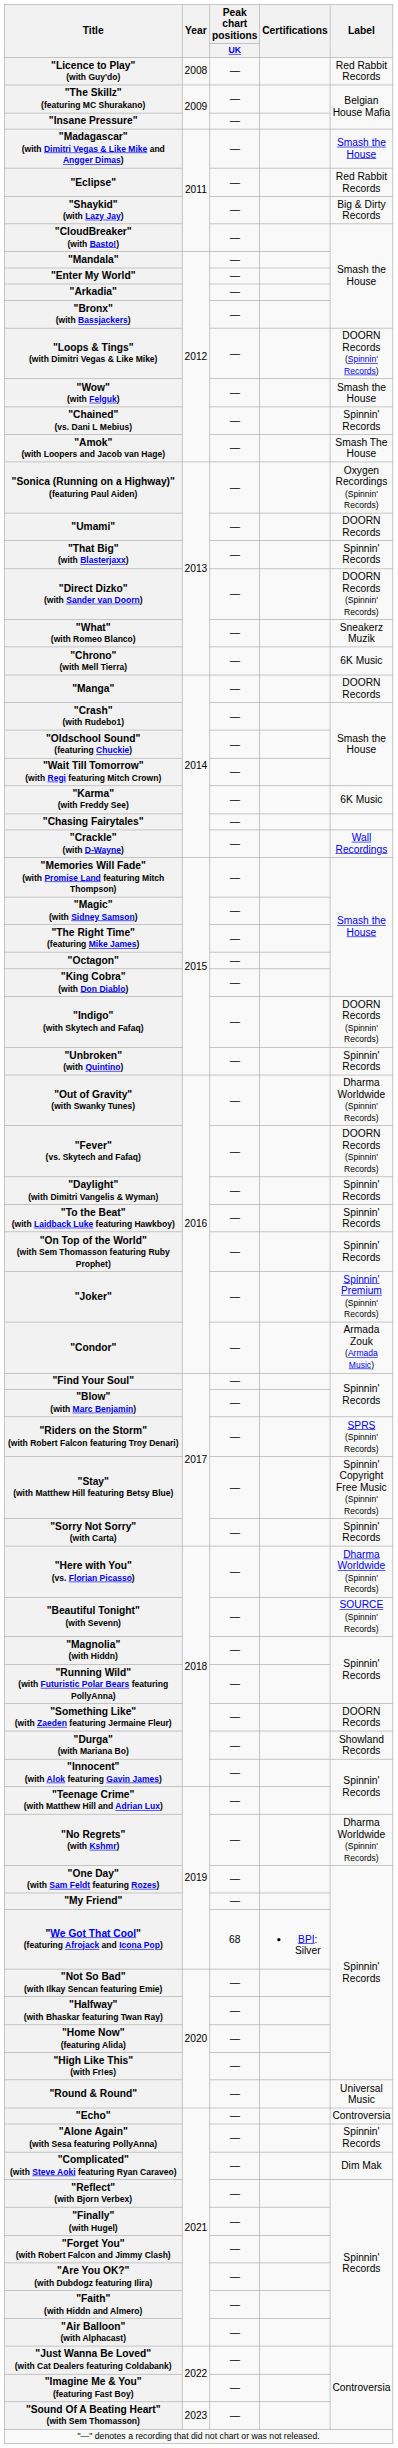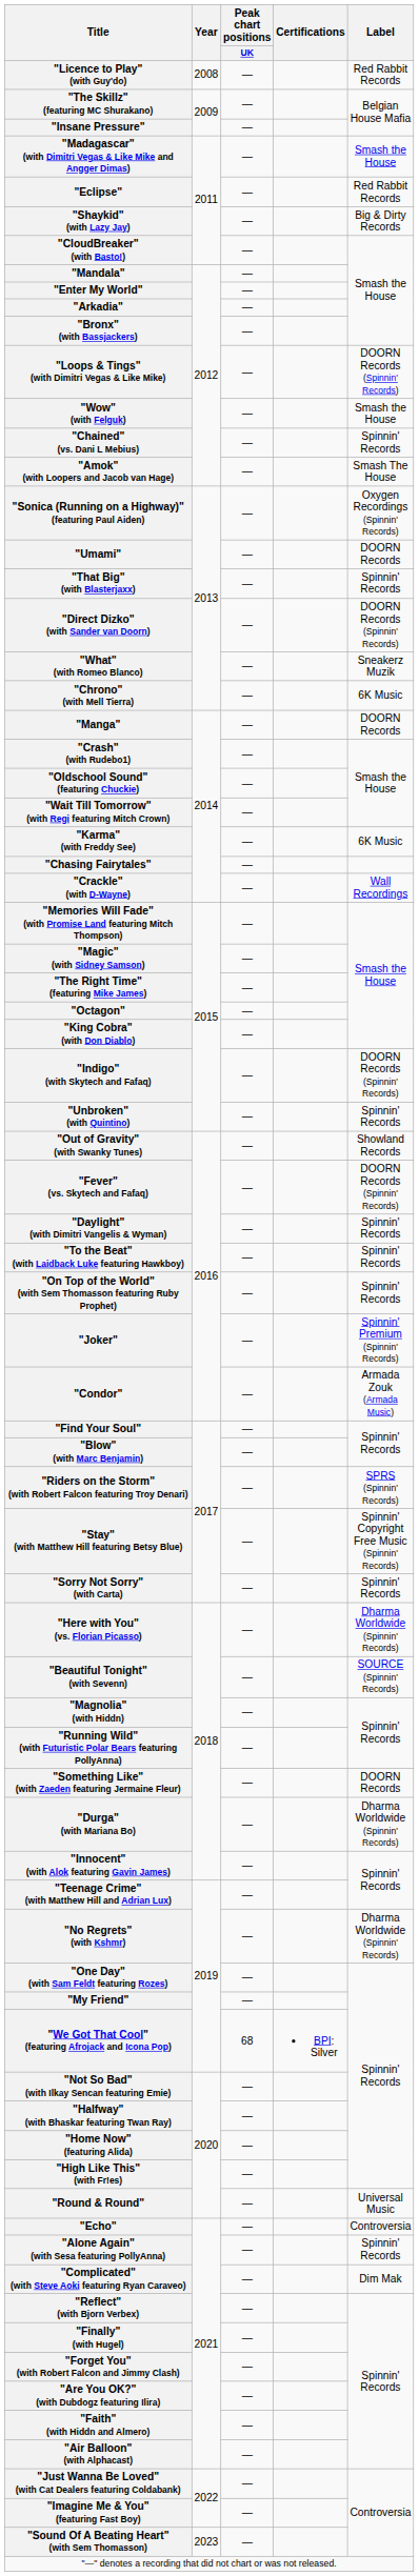 <table class="wikitable plainrowheaders" style="text-align:center;">
 <tr>
 <th scope="col" rowspan="2" style="width:20em;">Title</th>
 <th scope="col" rowspan="2" style="width:1em;">Year</th>
 <th scope="col" colspan="1">Peak chart positions</th>
 <th scope="col" rowspan="2">Certifications</th>
 <th scope="col" rowspan="2">Label</th>
 </tr>
 <tr>
 <th scope="col" style="width:3em;font-size:85%;"><a href='#'>UK</a><br></th>
 </tr>
 <tr>
 <th scope="row">"Licence to Play"<br><small>(with Guy'do)</small></th>
 <td>2008</td>
 <td>—</td>
 <td></td>
 <td>Red Rabbit Records</td>
 </tr>
 <tr>
 <th scope="row">"The Skillz"<br><small>(featuring MC Shurakano)</small></th>
 <td rowspan="2">2009</td>
 <td>—</td>
 <td></td>
 <td rowspan="2">Belgian House Mafia</td>
 </tr>
 <tr>
 <th scope="row">"Insane Pressure"</th>
 <td>—</td>
 <td></td>
 </tr>
 <tr>
 <th scope="row">"Madagascar"<br><small>(with <a href='#'>Dimitri Vegas & Like Mike</a> and <a href='#'>Angger Dimas</a>)</small></th>
 <td rowspan="4">2011</td>
 <td>—</td>
 <td></td>
 <td><a href='#'>Smash the House</a></td>
 </tr>
 <tr>
 <th scope="row">"Eclipse"</th>
 <td>—</td>
 <td></td>
 <td>Red Rabbit Records</td>
 </tr>
 <tr>
 <th scope="row">"Shaykid"<br><small>(with <a href='#'>Lazy Jay</a>)</small></th>
 <td>—</td>
 <td></td>
 <td>Big & Dirty Records</td>
 </tr>
 <tr>
 <th scope="row">"CloudBreaker"<br><small>(with <a href='#'>Basto!</a>)</small></th>
 <td>—</td>
 <td></td>
 <td rowspan="5">Smash the House</td>
 </tr>
 <tr>
 <th scope="row">"Mandala"</th>
 <td rowspan="8">2012</td>
 <td>—</td>
 <td></td>
 </tr>
 <tr>
 <th scope="row">"Enter My World"</th>
 <td>—</td>
 <td></td>
 </tr>
 <tr>
 <th scope="row">"Arkadia"</th>
 <td>—</td>
 <td></td>
 </tr>
 <tr>
 <th scope="row">"Bronx"<br><small>(with <a href='#'>Bassjackers</a>)</small></th>
 <td>—</td>
 <td></td>
 </tr>
 <tr>
 <th scope="row">"Loops & Tings"<br><small>(with Dimitri Vegas & Like Mike)</small></th>
 <td>—</td>
 <td></td>
 <td>DOORN Records <small>(<a href='#'>Spinnin' Records</a>)</small></td>
 </tr>
 <tr>
 <th scope="row">"Wow"<br><small>(with <a href='#'>Felguk</a>)</small></th>
 <td>—</td>
 <td></td>
 <td>Smash the House</td>
 </tr>
 <tr>
 <th scope="row">"Chained"<br><small>(vs. Dani L Mebius)</small></th>
 <td>—</td>
 <td></td>
 <td>Spinnin' Records</td>
 </tr>
 <tr>
 <th scope="row">"Amok"<br><small>(with Loopers and Jacob van Hage)</small></th>
 <td>—</td>
 <td></td>
 <td>Smash The House</td>
 </tr>
 <tr>
 <th scope="row">"Sonica (Running on a Highway)"<br><small>(featuring Paul Aiden)</small></th>
 <td rowspan="6">2013</td>
 <td>—</td>
 <td></td>
 <td>Oxygen Recordings <small>(Spinnin' Records)</small></td>
 </tr>
 <tr>
 <th scope="row">"Umami"</th>
 <td>—</td>
 <td></td>
 <td>DOORN Records</td>
 </tr>
 <tr>
 <th scope="row">"That Big"<br><small>(with <a href='#'>Blasterjaxx</a>)</small></th>
 <td>—</td>
 <td></td>
 <td>Spinnin' Records</td>
 </tr>
 <tr>
 <th scope="row">"Direct Dizko"<br><small>(with <a href='#'>Sander van Doorn</a>)</small></th>
 <td>—</td>
 <td></td>
 <td>DOORN Records <small>(Spinnin' Records)</small></td>
 </tr>
 <tr>
 <th scope="row">"What"<br><small>(with Romeo Blanco)</small></th>
 <td>—</td>
 <td></td>
 <td>Sneakerz Muzik</td>
 </tr>
 <tr>
 <th scope="row">"Chrono"<br><small>(with Mell Tierra)</small></th>
 <td>—</td>
 <td></td>
 <td>6K Music</td>
 </tr>
 <tr>
 <th scope="row">"Manga"</th>
 <td rowspan="7">2014</td>
 <td>—</td>
 <td></td>
 <td>DOORN Records</td>
 </tr>
 <tr>
 <th scope="row">"Crash"<br><small>(with Rudebo1)</small></th>
 <td>—</td>
 <td></td>
 <td rowspan="3">Smash the House</td>
 </tr>
 <tr>
 <th scope="row">"Oldschool Sound"<br><small>(featuring <a href='#'>Chuckie</a>)</small></th>
 <td>—</td>
 <td></td>
 </tr>
 <tr>
 <th scope="row">"Wait Till Tomorrow"<br><small>(with <a href='#'>Regi</a> featuring Mitch Crown)</small></th>
 <td>—</td>
 <td></td>
 </tr>
 <tr>
 <th scope="row">"Karma"<br><small>(with Freddy See)</small></th>
 <td>—</td>
 <td></td>
 <td>6K Music</td>
 </tr>
 <tr>
 <th scope="row">"Chasing Fairytales"</th>
 <td>—</td>
 <td></td>
 <td></td>
 </tr>
 <tr>
 <th scope="row">"Crackle"<br><small>(with <a href='#'>D-Wayne</a>)</small></th>
 <td>—</td>
 <td></td>
 <td><a href='#'>Wall Recordings</a></td>
 </tr>
 <tr>
 <th scope="row">"Memories Will Fade"<br><small>(with <a href='#'>Promise Land</a> featuring Mitch Thompson)</small></th>
 <td rowspan="7">2015</td>
 <td>—</td>
 <td></td>
 <td rowspan="5"><a href='#'>Smash the House</a></td>
 </tr>
 <tr>
 <th scope="row">"Magic"<br><small>(with <a href='#'>Sidney Samson</a>)</small></th>
 <td>—</td>
 <td></td>
 </tr>
 <tr>
 <th scope="row">"The Right Time"<br><small>(featuring <a href='#'>Mike James</a>)</small></th>
 <td>—</td>
 <td></td>
 </tr>
 <tr>
 <th scope="row">"Octagon"</th>
 <td>—</td>
 <td></td>
 </tr>
 <tr>
 <th scope="row">"King Cobra"<br><small>(with <a href='#'>Don Diablo</a>)</small></th>
 <td>—</td>
 <td></td>
 </tr>
 <tr>
 <th scope="row">"Indigo"<br><small>(with Skytech and Fafaq)</small></th>
 <td>—</td>
 <td></td>
 <td>DOORN Records <small>(Spinnin' Records)</small></td>
 </tr>
 <tr>
 <th scope="row">"Unbroken"<br><small>(with <a href='#'>Quintino</a>)</small></th>
 <td>—</td>
 <td></td>
 <td>Spinnin' Records</td>
 </tr>
 <tr>
 <th scope="row">"Out of Gravity"<br><small>(with Swanky Tunes)</small></th>
 <td rowspan="7">2016</td>
 <td>—</td>
 <td></td>
-<td>Dharma Worldwide <small>(Spinnin' Records)</small></td>
+<td>Showland Records</td>
 </tr>
 <tr>
 <th scope="row">"Fever"<br><small>(vs. Skytech and Fafaq)</small></th>
 <td>—</td>
 <td></td>
 <td>DOORN Records <small>(Spinnin' Records)</small></td>
 </tr>
 <tr>
 <th scope="row">"Daylight"<br><small>(with Dimitri Vangelis & Wyman)</small></th>
 <td>—</td>
 <td></td>
 <td>Spinnin' Records</td>
 </tr>
 <tr>
 <th scope="row">"To the Beat"<br><small>(with <a href='#'>Laidback Luke</a> featuring Hawkboy)</small></th>
 <td>—</td>
 <td></td>
 <td>Spinnin' Records</td>
 </tr>
 <tr>
 <th scope="row">"On Top of the World" <br><small>(with Sem Thomasson featuring Ruby Prophet)</small></th>
 <td>—</td>
 <td></td>
 <td>Spinnin' Records</td>
 </tr>
 <tr>
 <th scope="row">"Joker"</th>
 <td>—</td>
 <td></td>
 <td><a href='#'>Spinnin' Premium</a> <small>(Spinnin' Records)</small></td>
 </tr>
 <tr>
 <th scope="row">"Condor"</th>
 <td>—</td>
 <td></td>
 <td>Armada Zouk <small>(<a href='#'>Armada Music</a>)</small></td>
 </tr>
 <tr>
 <th scope="row">"Find Your Soul"</th>
 <td rowspan="5">2017</td>
 <td>—</td>
 <td></td>
 <td rowspan="2">Spinnin' Records</td>
 </tr>
 <tr>
 <th scope="row">"Blow" <br><small>(with <a href='#'>Marc Benjamin</a>)</small></th>
 <td>—</td>
 <td></td>
 </tr>
 <tr>
 <th scope="row">"Riders on the Storm" <br><small>(with Robert Falcon featuring Troy Denari)</small></th>
 <td>—</td>
 <td></td>
 <td><a href='#'>SPRS</a> <small>(Spinnin' Records)</small></td>
 </tr>
 <tr>
 <th scope="row">"Stay" <br><small>(with Matthew Hill featuring Betsy Blue)</small></th>
 <td>—</td>
 <td></td>
 <td>Spinnin' Copyright Free Music <small>(Spinnin' Records)</small></td>
 </tr>
 <tr>
 <th scope="row">"Sorry Not Sorry" <br><small>(with Carta)</small></th>
 <td>—</td>
 <td></td>
 <td>Spinnin' Records</td>
 </tr>
 <tr>
 <th scope="row">"Here with You" <br><small>(vs. <a href='#'>Florian Picasso</a>)</small></th>
 <td rowspan="7">2018</td>
 <td>—</td>
 <td></td>
 <td><a href='#'>Dharma Worldwide</a> <small>(Spinnin' Records)</small></td>
 </tr>
 <tr>
 <th scope="row">"Beautiful Tonight"<br><small>(with Sevenn)</small></th>
 <td>—</td>
 <td></td>
 <td><a href='#'>SOURCE</a> <small>(Spinnin' Records)</small></td>
 </tr>
 <tr>
 <th scope="row">"Magnolia"<br><small>(with Hiddn)</small></th>
 <td>—</td>
 <td></td>
 <td rowspan="2">Spinnin' Records</td>
 </tr>
 <tr>
 <th scope="row">"Running Wild" <br><small>(with <a href='#'>Futuristic Polar Bears</a> featuring PollyAnna)</small></th>
 <td>—</td>
 <td></td>
 </tr>
 <tr>
 <th scope="row">"Something Like" <br><small>(with <a href='#'>Zaeden</a> featuring Jermaine Fleur) </small></th>
 <td>—</td>
 <td></td>
 <td>DOORN Records</td>
 </tr>
 <tr>
 <th scope="row">"Durga" <br><small>(with Mariana Bo)</small></th>
 <td>—</td>
 <td></td>
-<td>Showland Records</td>
+<td>Dharma Worldwide <small>(Spinnin' Records)</small></td>
 </tr>
 <tr>
 <th scope="row">"Innocent" <br><small>(with <a href='#'>Alok</a> featuring <a href='#'>Gavin James</a>)</small></th>
 <td>—</td>
 <td></td>
 <td rowspan="2">Spinnin' Records</td>
 </tr>
 <tr>
 <th scope="row">"Teenage Crime" <br><small>(with Matthew Hill and <a href='#'>Adrian Lux</a>)</small></th>
 <td rowspan="5">2019</td>
 <td>—</td>
 <td></td>
 </tr>
 <tr>
 <th scope="row">"No Regrets" <br><small>(with <a href='#'>Kshmr</a>)</small></th>
 <td>—</td>
 <td></td>
 <td>Dharma Worldwide <small>(Spinnin' Records)</small></td>
 </tr>
 <tr>
 <th scope="row">"One Day" <br><small>(with <a href='#'>Sam Feldt</a> featuring <a href='#'>Rozes</a>)</small></th>
 <td>—</td>
 <td></td>
 <td rowspan="7">Spinnin' Records</td>
 </tr>
 <tr>
 <th scope="row">"My Friend"</th>
 <td>—</td>
 <td></td>
 </tr>
 <tr>
 <th scope="row">"<a href='#'>We Got That Cool</a>" <br><small>(featuring <a href='#'>Afrojack</a> and <a href='#'>Icona Pop</a>)</small></th>
 <td>68</td>
 <td><br><ul><li><a href='#'>BPI</a>: Silver</li></ul></td>
 </tr>
 <tr>
 <th scope="row">"Not So Bad" <br><small>(with Ilkay Sencan featuring Emie)</small></th>
 <td rowspan="5">2020</td>
 <td>—</td>
 <td></td>
 </tr>
 <tr>
 <th scope="row">"Halfway" <br><small>(with Bhaskar featuring Twan Ray)</small></th>
 <td>—</td>
 <td></td>
 </tr>
 <tr>
 <th scope="row">"Home Now" <br><small>(featuring Alida)</small></th>
 <td>—</td>
 <td></td>
 </tr>
 <tr>
 <th scope="row">"High Like This" <br><small>(with Fr!es)</small></th>
 <td>—</td>
 <td></td>
 </tr>
 <tr>
 <th scope="row">"Round & Round"</th>
 <td>—</td>
 <td></td>
 <td>Universal Music</td>
 </tr>
 <tr>
 <th scope="row">"Echo"</th>
 <td rowspan="9">2021</td>
 <td>—</td>
 <td></td>
 <td>Controversia</td>
 </tr>
 <tr>
 <th scope="row">"Alone Again" <br><small>(with Sesa featuring PollyAnna)</small></th>
 <td>—</td>
 <td></td>
 <td>Spinnin' Records</td>
 </tr>
 <tr>
 <th scope="row">"Complicated" <br><small>(with <a href='#'>Steve Aoki</a> featuring Ryan Caraveo)</small></th>
 <td>—</td>
 <td></td>
 <td>Dim Mak</td>
 </tr>
 <tr>
 <th scope="row">"Reflect" <br><small>(with Bjorn Verbex)</small></th>
 <td>—</td>
 <td></td>
 <td rowspan="6">Spinnin' Records</td>
 </tr>
 <tr>
 <th scope="row">"Finally" <br><small>(with Hugel)</small></th>
 <td>—</td>
 <td></td>
 </tr>
 <tr>
 <th scope="row">"Forget You" <br><small>(with Robert Falcon and Jimmy Clash)</small></th>
 <td>—</td>
 <td></td>
 </tr>
 <tr>
 <th scope="row">"Are You OK?" <br><small>(with Dubdogz featuring Ilira)</small></th>
 <td>—</td>
 <td></td>
 </tr>
 <tr>
 <th scope="row">"Faith" <br><small>(with Hiddn and Almero)</small></th>
 <td>—</td>
 <td></td>
 </tr>
 <tr>
 <th scope="row">"Air Balloon" <br><small>(with Alphacast)</small></th>
 <td>—</td>
 <td></td>
 </tr>
 <tr>
 <th scope="row">"Just Wanna Be Loved" <br><small>(with Cat Dealers featuring Coldabank)</small></th>
 <td rowspan="2">2022</td>
 <td>—</td>
 <td></td>
 <td rowspan="3">Controversia</td>
 </tr>
 <tr>
 <th scope="row">"Imagine Me & You" <br><small>(featuring Fast Boy)</small></th>
 <td>—</td>
 </tr>
 <tr>
 <th scope="row">"Sound Of A Beating Heart" <br><small>(with Sem Thomasson)</small></th>
 <td>2023</td>
 <td>—</td>
 <td></td>
 </tr>
 <tr>
 <td colspan="5" style="font-size:85%">"—" denotes a recording that did not chart or was not released.</td>
 </tr>
 </table>
